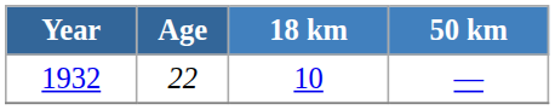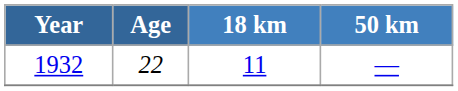 <table class="wikitable" style="font-size:95%; text-align:center; border:grey solid 1px; border-collapse:collapse; background:#ffffff;">
 <tr>
 <th style="background-color:#369; color:white; width:60px;"> Year </th>
 <th style="background-color:#369; color:white; width:40px;"> Age </th>
 <th style="background-color:#4180be; color:white; width:75px;"> 18 km </th>
 <th style="background-color:#4180be; color:white; width:75px;"> 50 km </th>
 </tr>
 <tr>
 <td><a href='#'>1932</a></td>
 <td><em>22</em></td>
-<td><a href='#'>10</a></td>
+<td><a href='#'>11</a></td>
 <td><a href='#'>—</a></td>
 </tr>
 <tr>
 </tr>
 </table>
